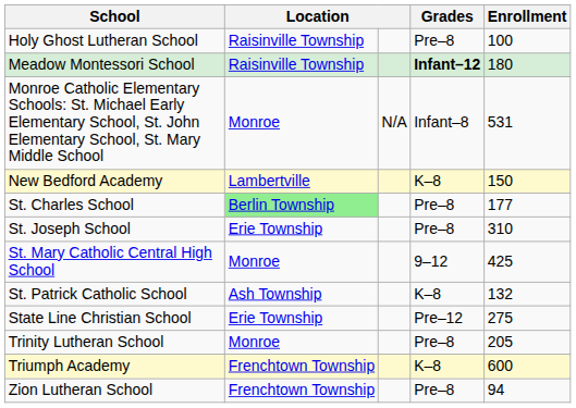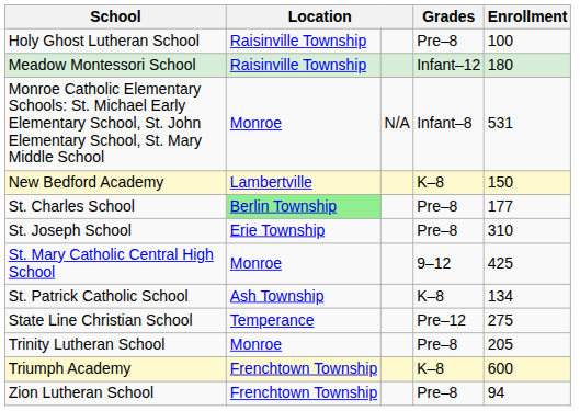 <table class="wikitable">
 <tr>
 <th width="225">School</th>
 <th width="130" colspan="2">Location</th>
 <th>Grades</th>
 <th>Enrollment</th>
 </tr>
 <tr>
 <td>Holy Ghost Lutheran School</td>
 <td><a href='#'>Raisinville Township</a></td>
 <td></td>
 <td>Pre–8</td>
 <td>100</td>
 </tr>
 <tr>
 <td style="background:#D6EED7">Meadow Montessori School</td>
 <td style="background:#D6EED7"><a href='#'>Raisinville Township</a></td>
 <td style="background:#D6EED7"></td>
-<td style="background:#D6EED7"><strong>Infant–12</strong></td>
+<td style="background:#D6EED7">Infant–12</td>
 <td style="background:#D6EED7">180</td>
 </tr>
 <tr>
 <td>Monroe Catholic Elementary Schools: St. Michael Early Elementary School, St. John Elementary School, St. Mary Middle School</td>
 <td><a href='#'>Monroe</a></td>
 <td>N/A</td>
 <td>Infant–8</td>
 <td>531</td>
 </tr>
 <tr>
 <td style="background:LemonChiffon">New Bedford Academy</td>
 <td style="background:LemonChiffon"><a href='#'>Lambertville</a></td>
 <td style="background:LemonChiffon"></td>
 <td style="background:LemonChiffon">K–8</td>
 <td style="background:LemonChiffon">150</td>
 </tr>
 <tr>
 <td>St. Charles School</td>
 <td style="background: lightgreen;"><a href='#'>Berlin Township</a></td>
 <td></td>
 <td>Pre–8</td>
 <td>177</td>
 </tr>
 <tr>
 <td>St. Joseph School</td>
 <td><a href='#'>Erie Township</a></td>
 <td></td>
 <td>Pre–8</td>
 <td>310</td>
 </tr>
 <tr>
 <td><a href='#'>St. Mary Catholic Central High School</a></td>
 <td><a href='#'>Monroe</a></td>
 <td></td>
 <td>9–12</td>
 <td>425</td>
 </tr>
 <tr>
 <td>St. Patrick Catholic School</td>
 <td><a href='#'>Ash Township</a></td>
 <td></td>
 <td>K–8</td>
-<td>132</td>
+<td>134</td>
 </tr>
 <tr>
 <td>State Line Christian School</td>
-<td><a href='#'>Erie Township</a></td>
+<td><a href='#'>Temperance</a></td>
 <td></td>
 <td>Pre–12</td>
 <td>275</td>
 </tr>
 <tr>
 <td>Trinity Lutheran School</td>
 <td><a href='#'>Monroe</a></td>
 <td></td>
 <td>Pre–8</td>
 <td>205</td>
 </tr>
 <tr>
 <td style="background:LemonChiffon">Triumph Academy</td>
 <td style="background:LemonChiffon"><a href='#'>Frenchtown Township</a></td>
 <td style="background:LemonChiffon"></td>
 <td style="background:LemonChiffon">K–8</td>
 <td style="background:LemonChiffon">600</td>
 </tr>
 <tr>
 <td>Zion Lutheran School</td>
 <td><a href='#'>Frenchtown Township</a></td>
 <td></td>
 <td>Pre–8</td>
 <td>94</td>
 </tr>
 </table>
